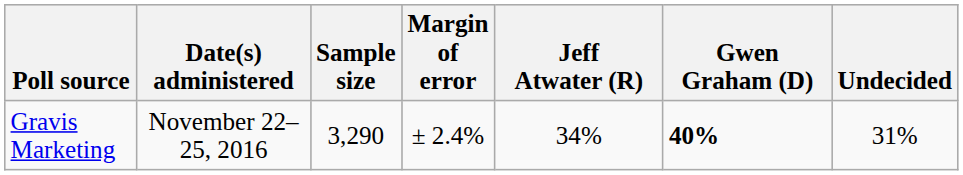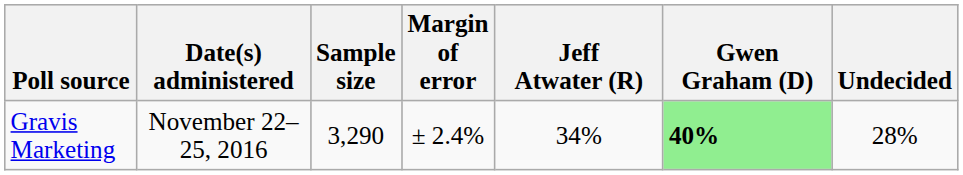 <table class="wikitable">
 <tr valign=bottom>
 <th>Poll source</th>
 <th>Date(s)<br>administered</th>
 <th>Sample<br>size</th>
 <th>Margin<br>of error</th>
 <th style="width:100px;">Jeff<br>Atwater (R)</th>
 <th style="width:100px;">Gwen<br>Graham (D)</th>
 <th>Undecided</th>
 </tr>
 <tr>
 <td><a href='#'>Gravis Marketing</a></td>
 <td align=center>November 22–25, 2016</td>
 <td align=center>3,290</td>
 <td align=center>± 2.4%</td>
 <td align=center>34%</td>
-<td><strong>40%</strong></td>
-<td align=center>31%</td>
+<td style="background: lightgreen;"><strong>40%</strong></td>
+<td align=center>28%</td>
 </tr>
 </table>
